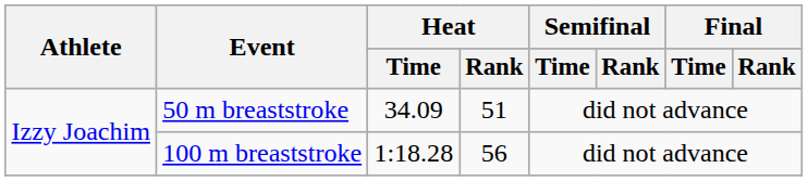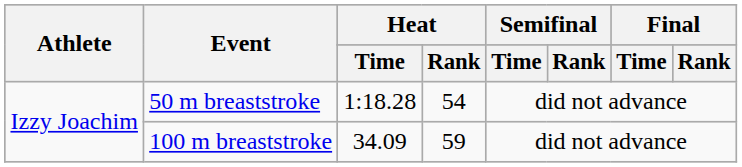 <table class=wikitable style="font-size:90%">
 <tr>
 <th rowspan="2">Athlete</th>
 <th rowspan="2">Event</th>
 <th colspan="2">Heat</th>
 <th colspan="2">Semifinal</th>
 <th colspan="2">Final</th>
 </tr>
 <tr style="font-size:95%">
 <th>Time</th>
 <th>Rank</th>
 <th>Time</th>
 <th>Rank</th>
 <th>Time</th>
 <th>Rank</th>
 </tr>
 <tr align=center>
 <td align=left rowspan=2><a href='#'>Izzy Joachim</a></td>
 <td align=left><a href='#'>50 m breaststroke</a></td>
-<td>34.09</td>
-<td>51</td>
+<td>1:18.28</td>
+<td>54</td>
 <td colspan=4>did not advance</td>
 </tr>
 <tr align=center>
 <td align=left><a href='#'>100 m breaststroke</a></td>
-<td>1:18.28</td>
-<td>56</td>
+<td>34.09</td>
+<td>59</td>
 <td colspan=4>did not advance</td>
 </tr>
 </table>
